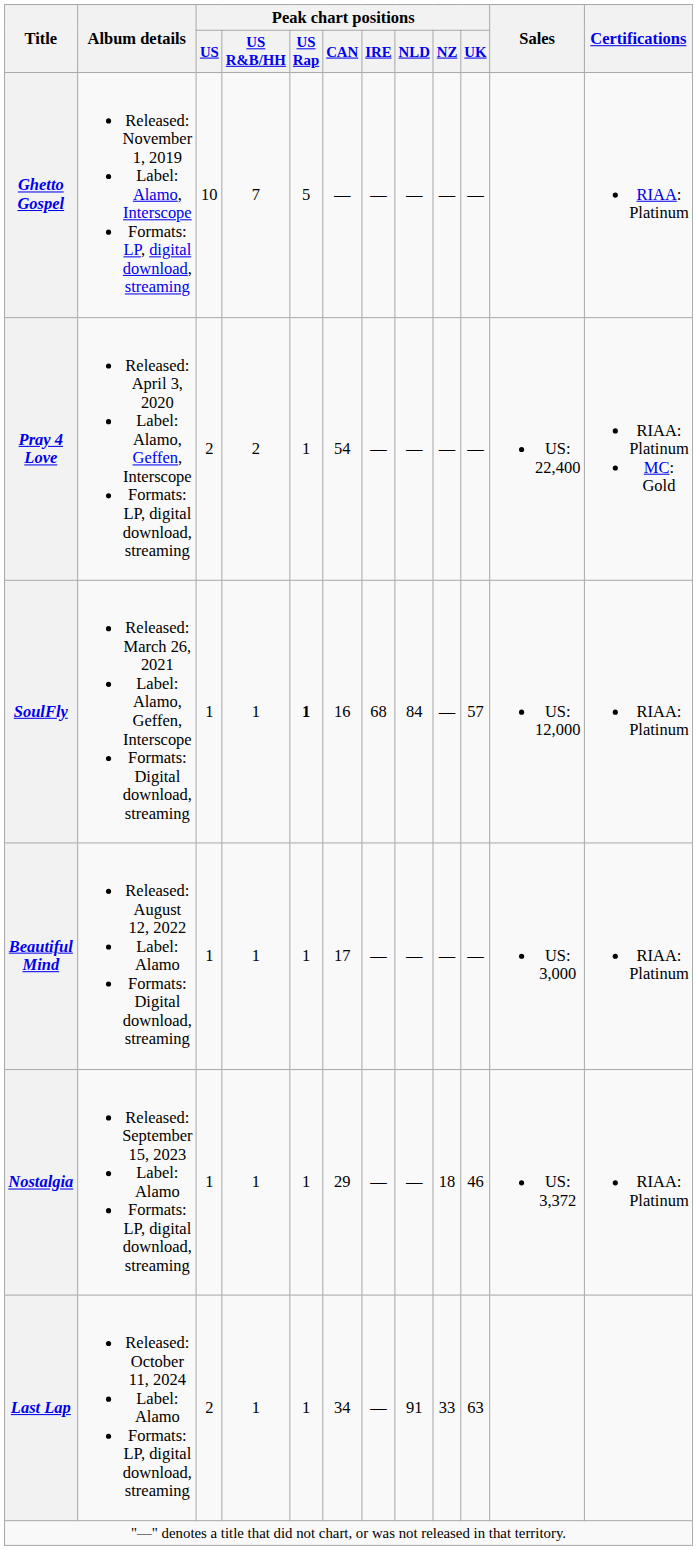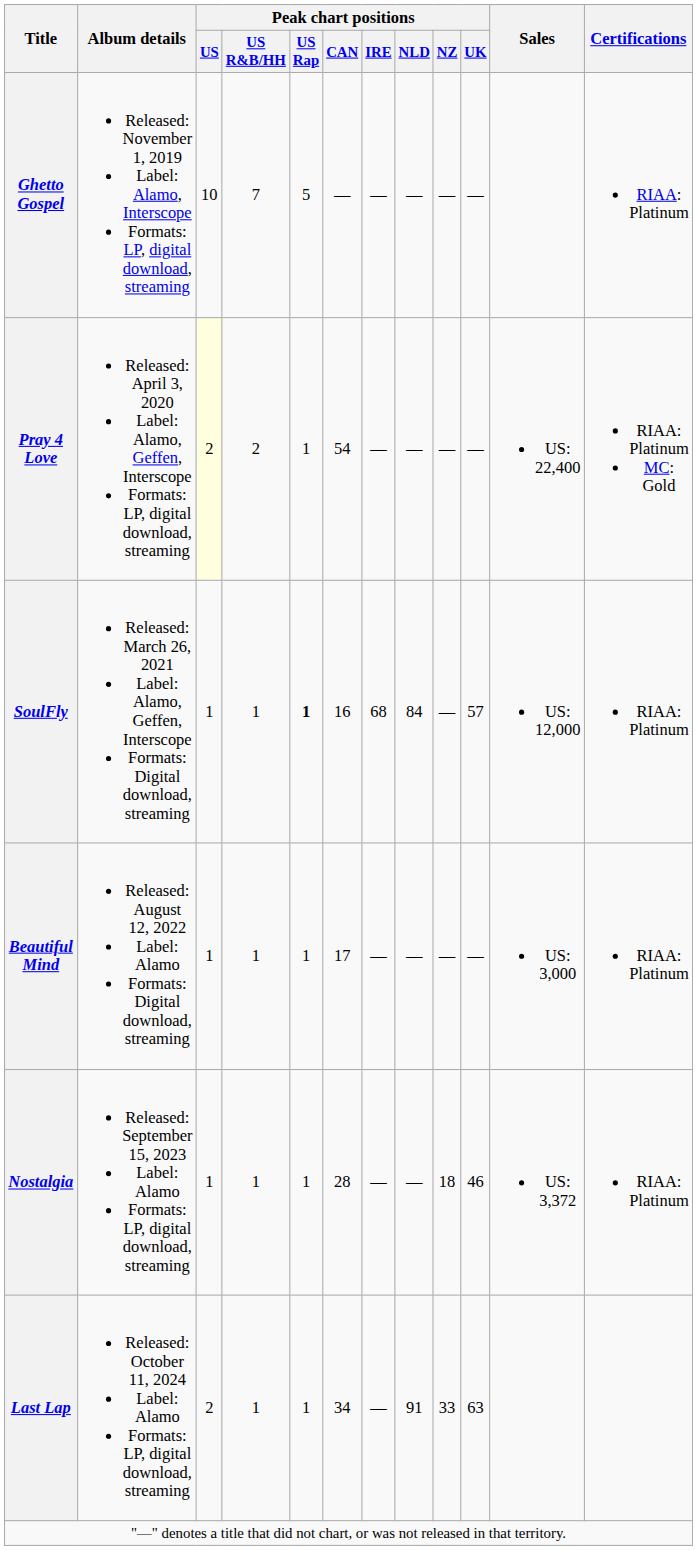 <table class="wikitable plainrowheaders" style="text-align:center;">
 <tr>
 <th scope="col" rowspan="2" style="width:11em;">Title</th>
 <th scope="col" rowspan="2" style="width:19em;">Album details</th>
 <th scope="col" colspan="8">Peak chart positions</th>
 <th scope="col" rowspan="2" style="width:12em;">Sales</th>
 <th scope="col" rowspan="2" style="width:18em;"><a href='#'>Certifications</a></th>
 </tr>
 <tr>
 <th scope="col" style="width:2.5em;font-size:90%;"><a href='#'>US</a><br></th>
 <th scope="col" style="width:2.5em;font-size:90%;"><a href='#'>US R&B/HH</a><br></th>
 <th scope="col" style="width:2.5em;font-size:90%;"><a href='#'>US Rap</a><br></th>
 <th scope="col" style="width:2.5em;font-size:90%;"><a href='#'>CAN</a><br></th>
 <th scope="col" style="width:2.5em;font-size:90%;"><a href='#'>IRE</a><br></th>
 <th scope="col" style="width:2.5em;font-size:90%;"><a href='#'>NLD</a><br></th>
 <th scope="col" style="width:2.5em;font-size:90%;"><a href='#'>NZ</a><br></th>
 <th scope="col" style="width:2.5em;font-size:90%;"><a href='#'>UK</a><br></th>
 </tr>
 <tr>
 <th scope="row"><em><a href='#'>Ghetto Gospel</a></em></th>
 <td><br><ul><li>Released: November 1, 2019</li><li>Label: <a href='#'>Alamo</a>, <a href='#'>Interscope</a></li><li>Formats: <a href='#'>LP</a>, <a href='#'>digital download</a>, <a href='#'>streaming</a></li></ul></td>
 <td>10</td>
 <td>7</td>
 <td>5</td>
 <td>—</td>
 <td>—</td>
 <td>—</td>
 <td>—</td>
 <td>—</td>
 <td></td>
 <td><br><ul><li><a href='#'>RIAA</a>: Platinum</li></ul></td>
 </tr>
 <tr>
 <th scope="row"><em><a href='#'>Pray 4 Love</a></em></th>
 <td><br><ul><li>Released: April 3, 2020</li><li>Label: Alamo, <a href='#'>Geffen</a>, Interscope</li><li>Formats: LP, digital download, streaming</li></ul></td>
-<td>2</td>
+<td style="background: lightyellow;">2</td>
 <td>2</td>
 <td>1</td>
 <td>54</td>
 <td>—</td>
 <td>—</td>
 <td>—</td>
 <td>—</td>
 <td><br><ul><li>US: 22,400</li></ul></td>
 <td><br><ul><li>RIAA: Platinum</li><li><a href='#'>MC</a>: Gold</li></ul></td>
 </tr>
 <tr>
 <th scope="row"><em><a href='#'>SoulFly</a></em></th>
 <td><br><ul><li>Released: March 26, 2021</li><li>Label: Alamo, Geffen, Interscope</li><li>Formats: Digital download, streaming</li></ul></td>
 <td>1</td>
 <td>1</td>
 <td><strong>1</strong></td>
 <td>16</td>
 <td>68</td>
 <td>84</td>
 <td>—</td>
 <td>57</td>
 <td><br><ul><li>US: 12,000</li></ul></td>
 <td><br><ul><li>RIAA: Platinum</li></ul></td>
 </tr>
 <tr>
 <th scope="row"><em><a href='#'>Beautiful Mind</a></em></th>
 <td><br><ul><li>Released: August 12, 2022</li><li>Label: Alamo</li><li>Formats: Digital download, streaming</li></ul></td>
 <td>1</td>
 <td>1</td>
 <td>1</td>
 <td>17</td>
 <td>—</td>
 <td>—</td>
 <td>—</td>
 <td>—</td>
 <td><br><ul><li>US: 3,000</li></ul></td>
 <td><br><ul><li>RIAA: Platinum</li></ul></td>
 </tr>
 <tr>
 <th scope="row"><em><a href='#'>Nostalgia</a></em></th>
 <td><br><ul><li>Released: September 15, 2023</li><li>Label: Alamo</li><li>Formats: LP, digital download, streaming</li></ul></td>
 <td>1</td>
 <td>1</td>
 <td>1</td>
-<td>29</td>
+<td>28</td>
 <td>—</td>
 <td>—</td>
 <td>18</td>
 <td>46</td>
 <td><br><ul><li>US: 3,372</li></ul></td>
 <td><br><ul><li>RIAA: Platinum</li></ul></td>
 </tr>
 <tr>
 <th scope="row"><em><a href='#'>Last Lap</a></em></th>
 <td><br><ul><li>Released: October 11, 2024</li><li>Label: Alamo</li><li>Formats: LP, digital download, streaming</li></ul></td>
 <td>2</td>
 <td>1</td>
 <td>1</td>
 <td>34</td>
 <td>—</td>
 <td>91</td>
 <td>33<br></td>
 <td>63</td>
 <td></td>
 <td></td>
 </tr>
 <tr>
 <td colspan="12" style="font-size:90%">"—" denotes a title that did not chart, or was not released in that territory.</td>
 </tr>
 </table>
